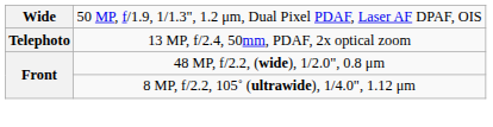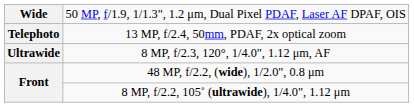 <table class="wikitable" style="text-align:center">
 <tr>
 <th>Wide</th>
 <td>50 <a href='#'>MP</a>, <a href='#'>f</a>/1.9, 1/1.3", 1.2 μm, Dual Pixel <a href='#'>PDAF</a>, <a href='#'>Laser AF</a> DPAF, OIS</td>
 </tr>
 <tr>
 <th>Telephoto</th>
 <td>13 MP, f/2.4, 50<a href='#'>mm</a>, PDAF, 2x optical zoom</td>
 </tr>
 <tr>
+<th>Ultrawide</th>
+<td>8 MP, f/2.3, 120°, 1/4.0", 1.12 μm, AF</td>
+</tr>
+<tr>
 <th rowspan="2">Front</th>
 <td>48 MP, f/2.2, (<strong>wide</strong>), 1/2.0", 0.8 μm</td>
 </tr>
 <tr>
 <td>8 MP, f/2.2, 105˚ (<strong>ultrawide</strong>), 1/4.0", 1.12 μm</td>
 </tr>
 </table>
